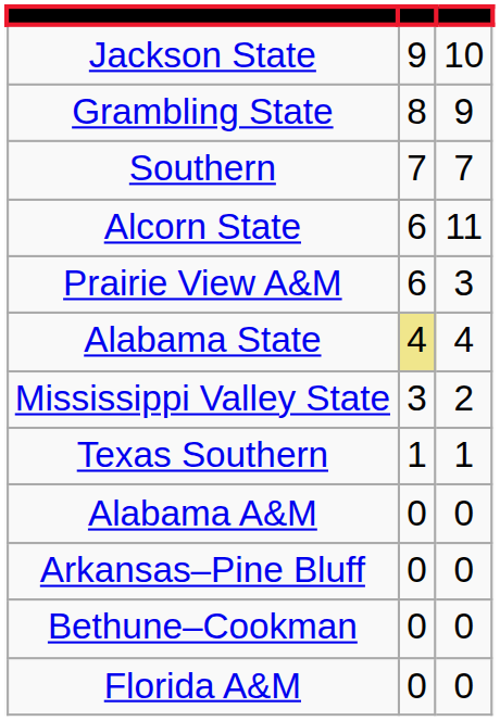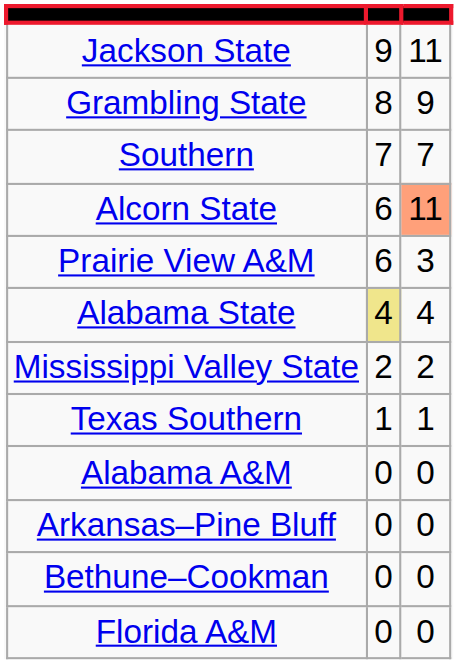 <table class="wikitable sortable" style="text-align: center">
 <tr bgcolor=black>
 <td style="border:2px solid #ED192D"></td>
 <td style="border:2px solid #ED192D"></td>
 <td style="border:2px solid #ED192D"></td>
 </tr>
 <tr>
 <td><a href='#'>Jackson State</a></td>
 <td>9</td>
-<td>10</td>
+<td>11</td>
 </tr>
 <tr>
 <td><a href='#'>Grambling State</a></td>
 <td>8</td>
 <td>9</td>
 </tr>
 <tr>
 <td><a href='#'>Southern</a></td>
 <td>7</td>
 <td>7</td>
 </tr>
 <tr>
 <td><a href='#'>Alcorn State</a></td>
 <td>6</td>
-<td>11</td>
+<td style="background: lightsalmon;">11</td>
 </tr>
 <tr>
 <td><a href='#'>Prairie View A&M</a></td>
 <td>6</td>
 <td>3</td>
 </tr>
 <tr>
 <td><a href='#'>Alabama State</a></td>
 <td style="background: khaki;">4</td>
 <td>4</td>
 </tr>
 <tr>
 <td><a href='#'>Mississippi Valley State</a></td>
-<td>3</td>
+<td>2</td>
 <td>2</td>
 </tr>
 <tr>
 <td><a href='#'>Texas Southern</a></td>
 <td>1</td>
 <td>1</td>
 </tr>
 <tr>
 <td><a href='#'>Alabama A&M</a></td>
 <td>0</td>
 <td>0</td>
 </tr>
 <tr>
 <td><a href='#'>Arkansas–Pine Bluff</a></td>
 <td>0</td>
 <td>0</td>
 </tr>
 <tr>
 <td><a href='#'>Bethune–Cookman</a></td>
 <td>0</td>
 <td>0</td>
 </tr>
 <tr>
 <td><a href='#'>Florida A&M</a></td>
 <td>0</td>
 <td>0</td>
 </tr>
 </table>
